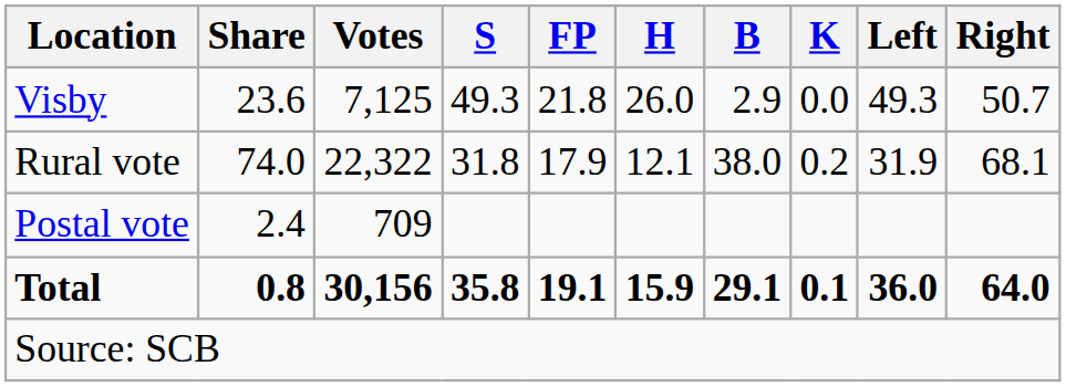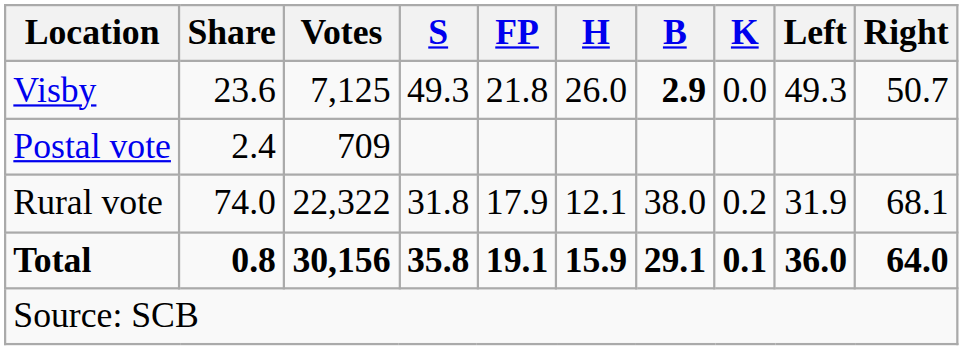 <table class="wikitable sortable" style=text-align:right>
 <tr>
 <th>Location</th>
 <th>Share</th>
 <th>Votes</th>
 <th><a href='#'>S</a></th>
 <th><a href='#'>FP</a></th>
 <th><a href='#'>H</a></th>
 <th><a href='#'>B</a></th>
 <th><a href='#'>K</a></th>
 <th>Left</th>
 <th>Right</th>
 </tr>
 <tr>
 <td align=left><a href='#'>Visby</a></td>
 <td>23.6</td>
 <td>7,125</td>
 <td>49.3</td>
 <td>21.8</td>
 <td>26.0</td>
-<td>2.9</td>
+<td><strong>2.9</strong></td>
 <td>0.0</td>
 <td>49.3</td>
 <td>50.7</td>
+</tr>
+<tr>
+<td align=left><a href='#'>Postal vote</a></td>
+<td>2.4</td>
+<td>709</td>
+<td></td>
+<td></td>
+<td></td>
+<td></td>
+<td></td>
+<td></td>
+<td></td>
 </tr>
 <tr>
 <td align=left>Rural vote</td>
 <td>74.0</td>
 <td>22,322</td>
 <td>31.8</td>
 <td>17.9</td>
 <td>12.1</td>
 <td>38.0</td>
 <td>0.2</td>
 <td>31.9</td>
 <td>68.1</td>
-</tr>
-<tr>
-<td align=left><a href='#'>Postal vote</a></td>
-<td>2.4</td>
-<td>709</td>
-<td></td>
-<td></td>
-<td></td>
-<td></td>
-<td></td>
-<td></td>
-<td></td>
 </tr>
 <tr>
 <td align=left><strong>Total</strong></td>
 <td><strong>0.8</strong></td>
 <td><strong>30,156</strong></td>
 <td><strong>35.8</strong></td>
 <td><strong>19.1</strong></td>
 <td><strong>15.9</strong></td>
 <td><strong>29.1</strong></td>
 <td><strong>0.1</strong></td>
 <td><strong>36.0</strong></td>
 <td><strong>64.0</strong></td>
 </tr>
 <tr>
 <td align=left colspan=10>Source: SCB </td>
 </tr>
 </table>
